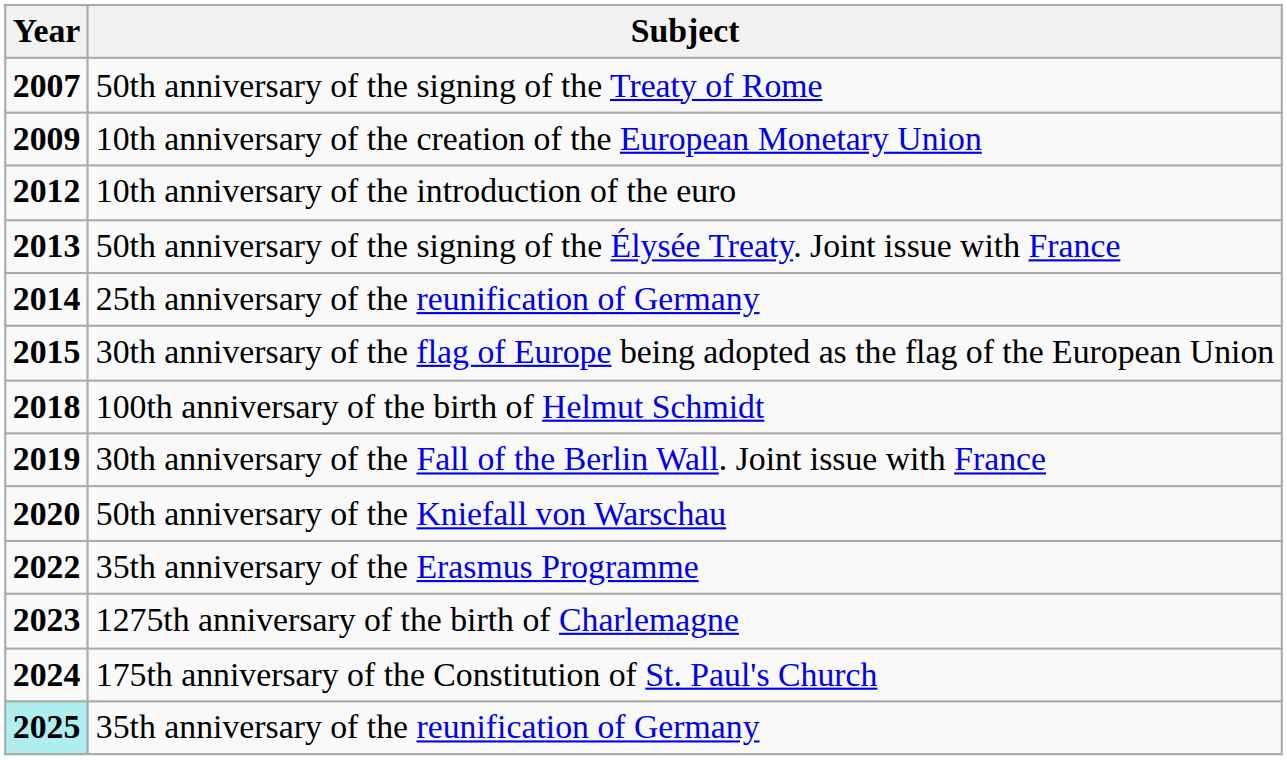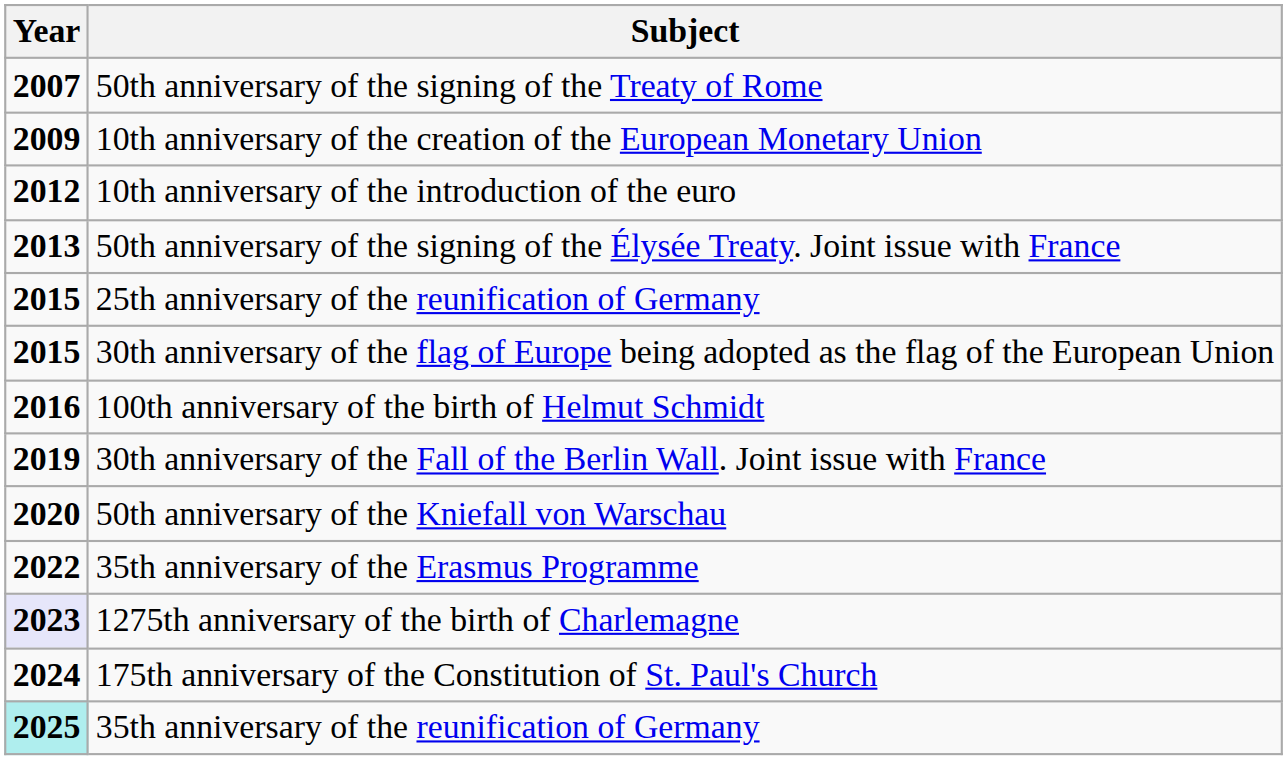 <table class="wikitable"  style="margin:1em auto;" align="center">
 <tr>
 <th>Year</th>
 <th>Subject</th>
 </tr>
 <tr id="2b">
 <td><strong>2007</strong></td>
 <td>50th anniversary of the signing of the <a href='#'>Treaty of Rome</a></td>
 </tr>
 <tr id="4b">
 <td><strong>2009</strong></td>
 <td>10th anniversary of the creation of the <a href='#'>European Monetary Union</a></td>
 </tr>
 <tr id="7b">
 <td><strong>2012</strong></td>
 <td>10th anniversary of the introduction of the euro</td>
 </tr>
 <tr id="8b">
 <td><strong>2013</strong></td>
 <td>50th anniversary of the signing of the <a href='#'>Élysée Treaty</a>. Joint issue with <a href='#'>France</a></td>
 </tr>
 <tr id="10b">
-<td><strong>2014</strong></td>
+<td><strong>2015</strong></td>
 <td>25th anniversary of the <a href='#'>reunification of Germany</a></td>
 </tr>
 <tr id="10c">
 <td><strong>2015</strong></td>
 <td>30th anniversary of the <a href='#'>flag of Europe</a> being adopted as the flag of the European Union</td>
 </tr>
 <tr>
-<td><strong>2018</strong></td>
+<td><strong>2016</strong></td>
 <td>100th anniversary of the birth of <a href='#'>Helmut Schmidt</a></td>
 </tr>
 <tr>
 <td><strong>2019</strong></td>
 <td>30th anniversary of the <a href='#'>Fall of the Berlin Wall</a>. Joint issue with <a href='#'>France</a></td>
 </tr>
 <tr>
 <td><strong>2020</strong></td>
 <td>50th anniversary of the <a href='#'>Kniefall von Warschau</a></td>
 </tr>
 <tr>
 <td><strong>2022</strong></td>
 <td>35th anniversary of the <a href='#'>Erasmus Programme</a></td>
 </tr>
 <tr>
-<td><strong>2023</strong></td>
+<td style="background: lavender;"><strong>2023</strong></td>
 <td>1275th anniversary of the birth of <a href='#'>Charlemagne</a></td>
 </tr>
 <tr>
 <td><strong>2024</strong></td>
 <td>175th anniversary of the Constitution of <a href='#'>St. Paul's Church</a></td>
 </tr>
 <tr>
 <td style="background: paleturquoise;"><strong>2025</strong></td>
 <td>35th anniversary of the <a href='#'>reunification of Germany</a></td>
 </tr>
 </table>
